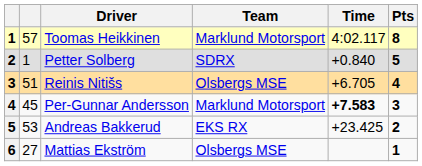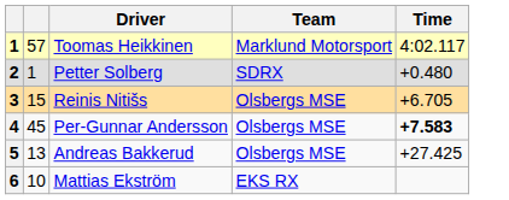 <table class=wikitable style="font-size:95%">
 <tr>
 <th></th>
 <th></th>
 <th>Driver</th>
 <th>Team</th>
 <th>Time</th>
-<th>Pts</th>
 </tr>
 <tr>
 <th style="background:#ffffbf;">1</th>
 <td style="background:#ffffbf;">57</td>
 <td style="background:#ffffbf;"> <a href='#'>Toomas Heikkinen</a></td>
 <td style="background:#ffffbf;"><a href='#'>Marklund Motorsport</a></td>
 <td style="background:#ffffbf;">4:02.117</td>
-<td style="background:#ffffbf;"><strong>8</strong></td>
 </tr>
 <tr>
 <th style="background:#dfdfdf;">2</th>
 <td style="background:#dfdfdf;">1</td>
 <td style="background:#dfdfdf;"> <a href='#'>Petter Solberg</a></td>
 <td style="background:#dfdfdf;"><a href='#'>SDRX</a></td>
-<td style="background:#dfdfdf;">+0.840</td>
-<td style="background:#dfdfdf;"><strong>5</strong></td>
+<td style="background:#dfdfdf;">+0.480</td>
 </tr>
 <tr>
 <th style="background:#ffdf9f;">3</th>
-<td style="background:#ffdf9f;">51</td>
+<td style="background:#ffdf9f;">15</td>
 <td style="background:#ffdf9f;"> <a href='#'>Reinis Nitišs</a></td>
 <td style="background:#ffdf9f;"><a href='#'>Olsbergs MSE</a></td>
 <td style="background:#ffdf9f;">+6.705</td>
-<td style="background:#ffdf9f;"><strong>4</strong></td>
 </tr>
 <tr>
 <th>4</th>
 <td>45</td>
 <td> <a href='#'>Per-Gunnar Andersson</a></td>
-<td><a href='#'>Marklund Motorsport</a></td>
+<td><a href='#'>Olsbergs MSE</a></td>
 <td><strong>+7.583</strong></td>
-<td><strong>3</strong></td>
 </tr>
 <tr>
 <th>5</th>
-<td>53</td>
+<td>13</td>
 <td> <a href='#'>Andreas Bakkerud</a></td>
-<td><a href='#'>EKS RX</a></td>
-<td>+23.425</td>
-<td><strong>2</strong></td>
+<td><a href='#'>Olsbergs MSE</a></td>
+<td>+27.425</td>
 </tr>
 <tr>
 <th>6</th>
-<td>27</td>
+<td>10</td>
 <td> <a href='#'>Mattias Ekström</a></td>
-<td><a href='#'>Olsbergs MSE</a></td>
+<td><a href='#'>EKS RX</a></td>
 <td></td>
-<td><strong>1</strong></td>
 </tr>
 </table>
